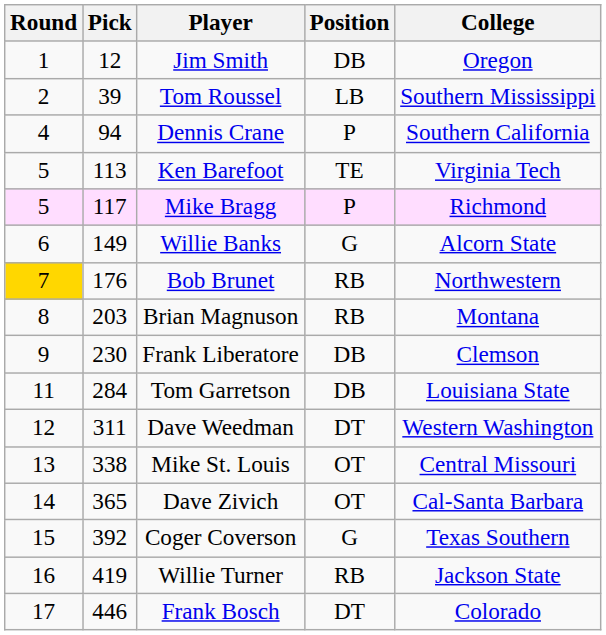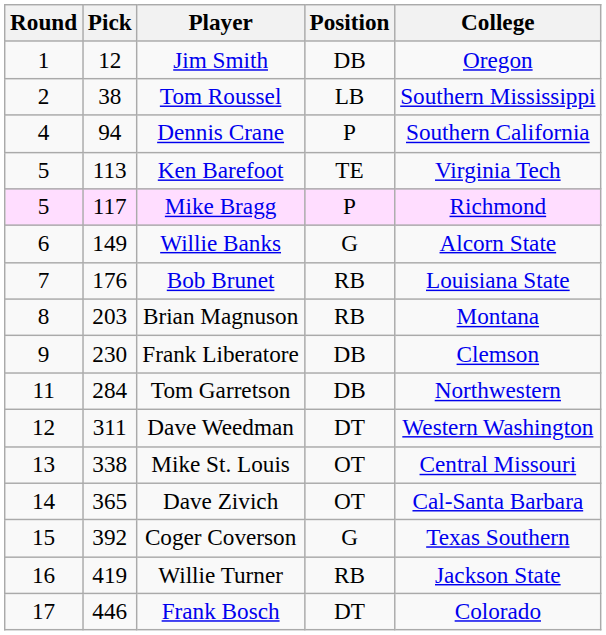 <table class="wikitable sortable sortable"  style="text-align:center;">
 <tr>
 <th>Round</th>
 <th>Pick</th>
 <th>Player</th>
 <th>Position</th>
 <th>College</th>
 </tr>
 <tr>
 <td>1</td>
 <td>12</td>
 <td><a href='#'>Jim Smith</a></td>
 <td>DB</td>
 <td><a href='#'>Oregon</a></td>
 </tr>
 <tr>
 <td>2</td>
-<td>39</td>
+<td>38</td>
 <td><a href='#'>Tom Roussel</a></td>
 <td>LB</td>
 <td><a href='#'>Southern Mississippi</a></td>
 </tr>
 <tr>
 <td>4</td>
 <td>94</td>
 <td><a href='#'>Dennis Crane</a></td>
 <td>P</td>
 <td><a href='#'>Southern California</a></td>
 </tr>
 <tr>
 <td>5</td>
 <td>113</td>
 <td><a href='#'>Ken Barefoot</a></td>
 <td>TE</td>
 <td><a href='#'>Virginia Tech</a></td>
 </tr>
 <tr style="background:#fdf;">
 <td>5</td>
 <td>117</td>
 <td><a href='#'>Mike Bragg</a></td>
 <td>P</td>
 <td><a href='#'>Richmond</a></td>
 </tr>
 <tr>
 <td>6</td>
 <td>149</td>
 <td><a href='#'>Willie Banks</a></td>
 <td>G</td>
 <td><a href='#'>Alcorn State</a></td>
 </tr>
 <tr>
-<td style="background: gold;">7</td>
+<td>7</td>
 <td>176</td>
 <td><a href='#'>Bob Brunet</a></td>
 <td>RB</td>
-<td><a href='#'>Northwestern</a></td>
+<td><a href='#'>Louisiana State</a></td>
 </tr>
 <tr>
 <td>8</td>
 <td>203</td>
 <td>Brian Magnuson</td>
 <td>RB</td>
 <td><a href='#'>Montana</a></td>
 </tr>
 <tr>
 <td>9</td>
 <td>230</td>
 <td>Frank Liberatore</td>
 <td>DB</td>
 <td><a href='#'>Clemson</a></td>
 </tr>
 <tr>
 <td>11</td>
 <td>284</td>
 <td>Tom Garretson</td>
 <td>DB</td>
-<td><a href='#'>Louisiana State</a></td>
+<td><a href='#'>Northwestern</a></td>
 </tr>
 <tr>
 <td>12</td>
 <td>311</td>
 <td>Dave Weedman</td>
 <td>DT</td>
 <td><a href='#'>Western Washington</a></td>
 </tr>
 <tr>
 <td>13</td>
 <td>338</td>
 <td>Mike St. Louis</td>
 <td>OT</td>
 <td><a href='#'>Central Missouri</a></td>
 </tr>
 <tr>
 <td>14</td>
 <td>365</td>
 <td>Dave Zivich</td>
 <td>OT</td>
 <td><a href='#'>Cal-Santa Barbara</a></td>
 </tr>
 <tr>
 <td>15</td>
 <td>392</td>
 <td>Coger Coverson</td>
 <td>G</td>
 <td><a href='#'>Texas Southern</a></td>
 </tr>
 <tr>
 <td>16</td>
 <td>419</td>
 <td>Willie Turner</td>
 <td>RB</td>
 <td><a href='#'>Jackson State</a></td>
 </tr>
 <tr>
 <td>17</td>
 <td>446</td>
 <td><a href='#'>Frank Bosch</a></td>
 <td>DT</td>
 <td><a href='#'>Colorado</a></td>
 </tr>
 </table>
